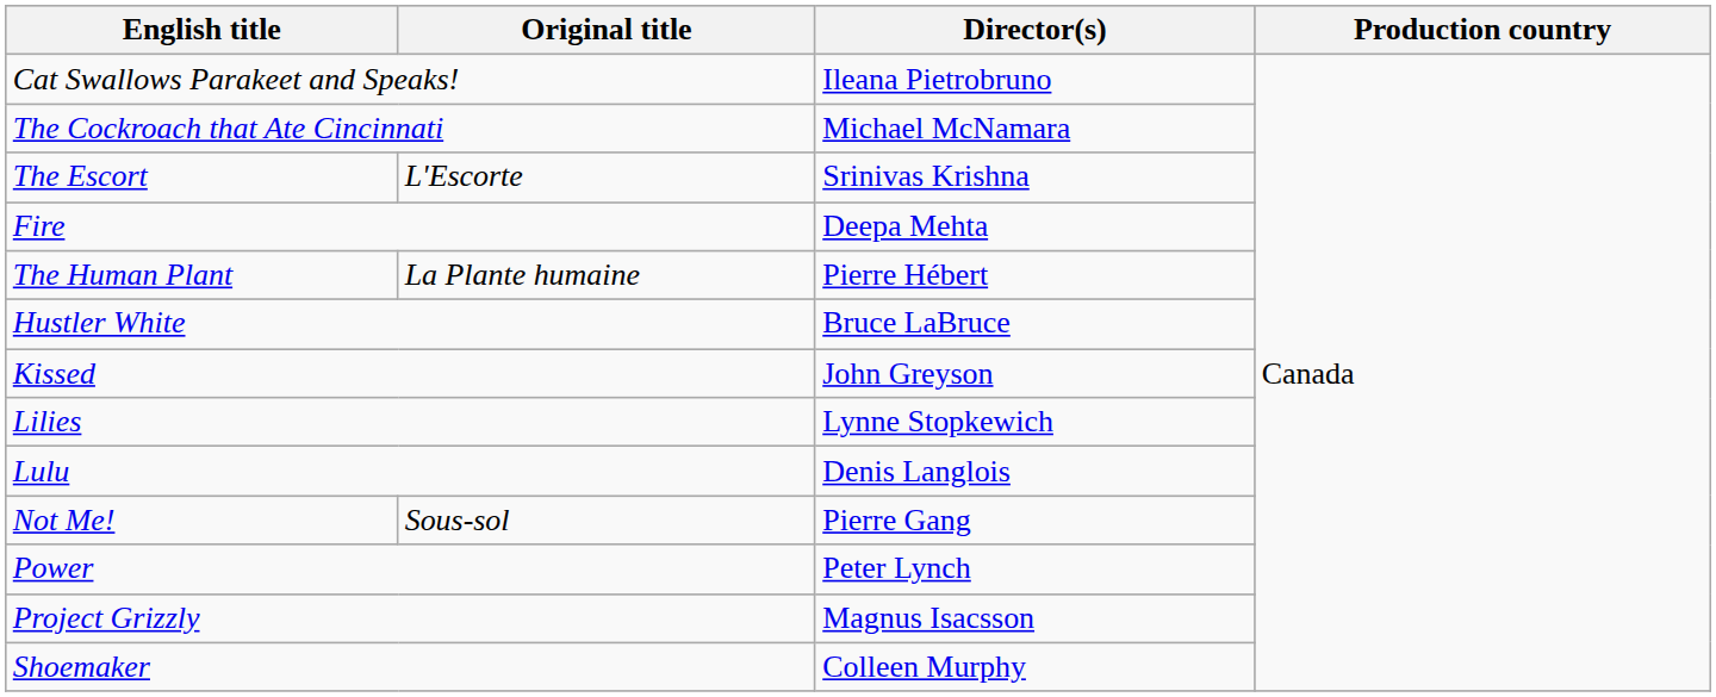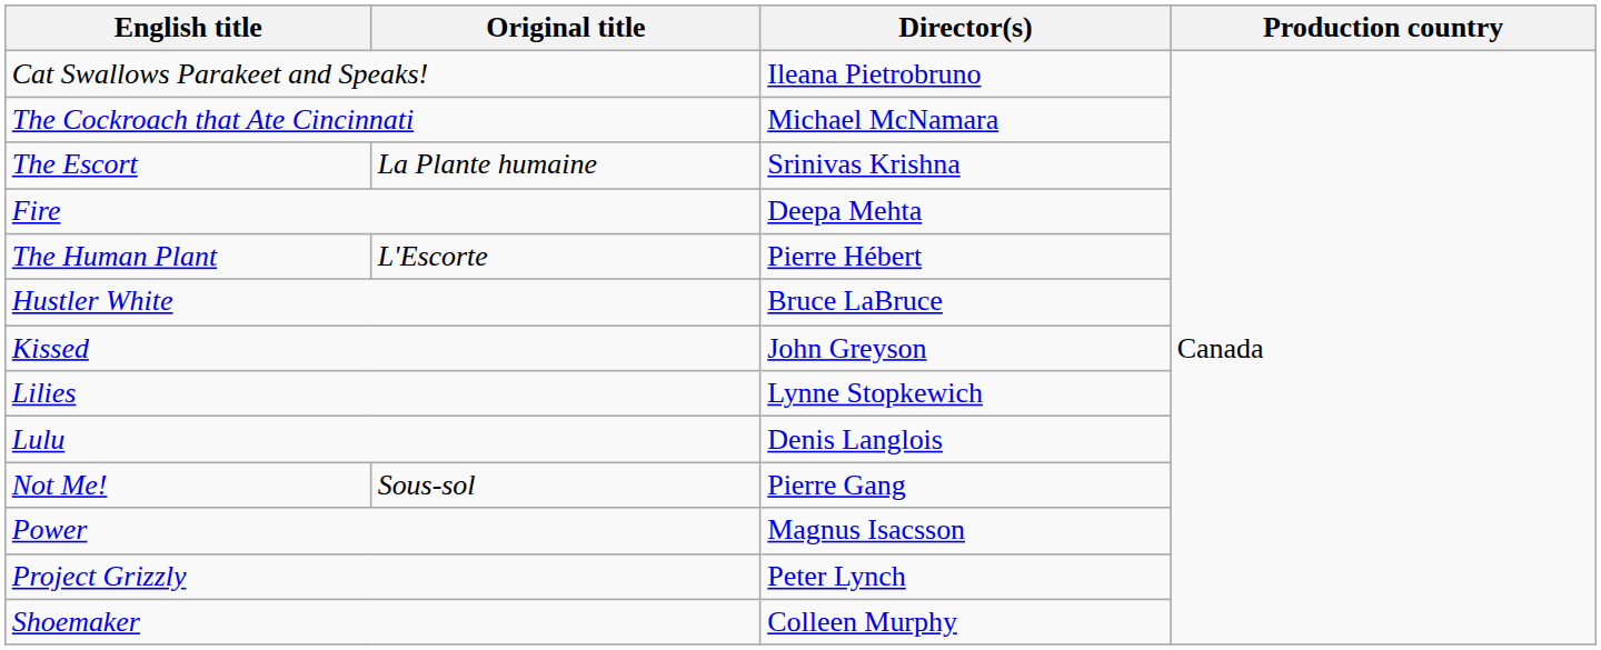 <table class="wikitable sortable" style="width:100%; margin-bottom:4px">
 <tr>
 <th>English title</th>
 <th>Original title</th>
 <th>Director(s)</th>
 <th>Production country</th>
 </tr>
 <tr>
 <td colspan=2><em>Cat Swallows Parakeet and Speaks!</em></td>
 <td><a href='#'>Ileana Pietrobruno</a></td>
 <td rowspan=13>Canada</td>
 </tr>
 <tr>
 <td colspan=2><em><a href='#'>The Cockroach that Ate Cincinnati</a></em></td>
 <td><a href='#'>Michael McNamara</a></td>
 </tr>
 <tr>
 <td><em><a href='#'>The Escort</a></em></td>
-<td><em>L'Escorte</em></td>
+<td><em>La Plante humaine</em></td>
 <td><a href='#'>Srinivas Krishna</a></td>
 </tr>
 <tr>
 <td colspan=2><em><a href='#'>Fire</a></em></td>
 <td><a href='#'>Deepa Mehta</a></td>
 </tr>
 <tr>
 <td><em><a href='#'>The Human Plant</a></em></td>
-<td><em>La Plante humaine</em></td>
+<td><em>L'Escorte</em></td>
 <td><a href='#'>Pierre Hébert</a></td>
 </tr>
 <tr>
 <td colspan=2><em><a href='#'>Hustler White</a></em></td>
 <td><a href='#'>Bruce LaBruce</a></td>
 </tr>
 <tr>
 <td colspan=2><em><a href='#'>Kissed</a></em></td>
 <td><a href='#'>John Greyson</a></td>
 </tr>
 <tr>
 <td colspan=2><em><a href='#'>Lilies</a></em></td>
 <td><a href='#'>Lynne Stopkewich</a></td>
 </tr>
 <tr>
 <td colspan=2><em><a href='#'>Lulu</a></em></td>
 <td><a href='#'>Denis Langlois</a></td>
 </tr>
 <tr>
 <td><em><a href='#'>Not Me!</a></em></td>
 <td><em>Sous-sol</em></td>
 <td><a href='#'>Pierre Gang</a></td>
 </tr>
 <tr>
 <td colspan=2><em><a href='#'>Power</a></em></td>
-<td><a href='#'>Peter Lynch</a></td>
+<td><a href='#'>Magnus Isacsson</a></td>
 </tr>
 <tr>
 <td colspan=2><em><a href='#'>Project Grizzly</a></em></td>
-<td><a href='#'>Magnus Isacsson</a></td>
+<td><a href='#'>Peter Lynch</a></td>
 </tr>
 <tr>
 <td colspan=2><em><a href='#'>Shoemaker</a></em></td>
 <td><a href='#'>Colleen Murphy</a></td>
 </tr>
 </table>
